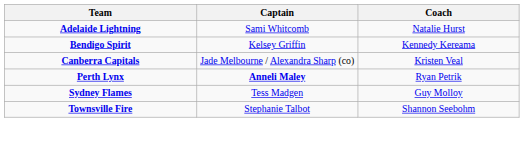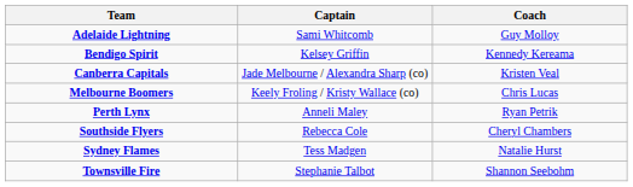 <table class="wikitable" style="width: 60%; text-align:center; font-size:90%">
 <tr>
 <th colspan=1 width=150>Team</th>
 <th width=125>Captain</th>
 <th width=125>Coach</th>
 </tr>
 <tr>
 <td><strong><a href='#'>Adelaide Lightning</a></strong></td>
 <td><a href='#'>Sami Whitcomb</a></td>
-<td><a href='#'>Natalie Hurst</a></td>
+<td><a href='#'>Guy Molloy</a></td>
 </tr>
 <tr>
 <td><strong><a href='#'>Bendigo Spirit</a></strong></td>
 <td><a href='#'>Kelsey Griffin</a></td>
 <td><a href='#'>Kennedy Kereama</a></td>
 </tr>
 <tr>
 <td><strong><a href='#'>Canberra Capitals</a></strong></td>
 <td><a href='#'>Jade Melbourne</a> / <a href='#'>Alexandra Sharp</a> (co)</td>
 <td><a href='#'>Kristen Veal</a></td>
 </tr>
 <tr>
+<td><strong><a href='#'>Melbourne Boomers</a></strong></td>
+<td><a href='#'>Keely Froling</a> / <a href='#'>Kristy Wallace</a> (co)</td>
+<td><a href='#'>Chris Lucas</a></td>
+</tr>
+<tr>
 <td><strong><a href='#'>Perth Lynx</a></strong></td>
-<td><strong><a href='#'>Anneli Maley</a></strong></td>
+<td><a href='#'>Anneli Maley</a></td>
 <td><a href='#'>Ryan Petrik</a></td>
+</tr>
+<tr>
+<td><strong><a href='#'>Southside Flyers</a></strong></td>
+<td><a href='#'>Rebecca Cole</a></td>
+<td><a href='#'>Cheryl Chambers</a></td>
 </tr>
 <tr>
 <td><strong><a href='#'>Sydney Flames</a></strong></td>
 <td><a href='#'>Tess Madgen</a></td>
-<td><a href='#'>Guy Molloy</a></td>
+<td><a href='#'>Natalie Hurst</a></td>
 </tr>
 <tr>
 <td><strong><a href='#'>Townsville Fire</a></strong></td>
 <td><a href='#'>Stephanie Talbot</a></td>
 <td><a href='#'>Shannon Seebohm</a></td>
 </tr>
 </table>
